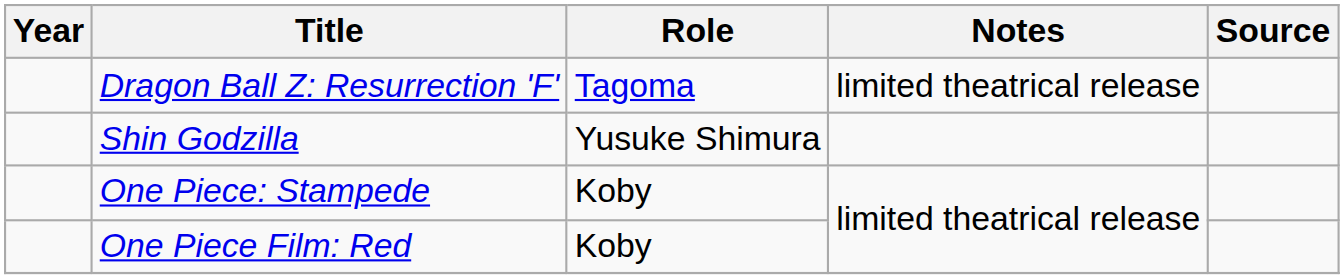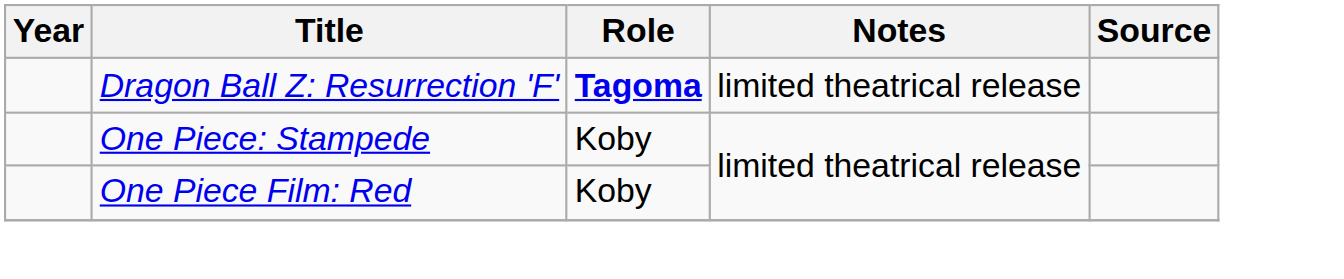 <table class="wikitable sortable plainrowheaders">
 <tr>
 <th>Year </th>
 <th>Title</th>
 <th>Role </th>
 <th class="unsortable">Notes </th>
 <th class="unsortable">Source</th>
 </tr>
 <tr>
 <td></td>
 <td><em><a href='#'>Dragon Ball Z: Resurrection 'F'</a></em></td>
-<td><a href='#'>Tagoma</a></td>
+<td><strong><a href='#'>Tagoma</a></strong></td>
 <td>limited theatrical release</td>
-<td></td>
-</tr>
-<tr>
-<td></td>
-<td><em><a href='#'>Shin Godzilla</a></em></td>
-<td>Yusuke Shimura</td>
-<td></td>
 <td></td>
 </tr>
 <tr>
 <td></td>
 <td><em><a href='#'>One Piece: Stampede</a></em></td>
 <td>Koby</td>
 <td rowspan="2">limited theatrical release</td>
 <td></td>
 </tr>
 <tr>
 <td></td>
 <td><em><a href='#'>One Piece Film: Red</a></em></td>
 <td>Koby</td>
 <td></td>
 </tr>
 <tr>
 </tr>
 </table>
